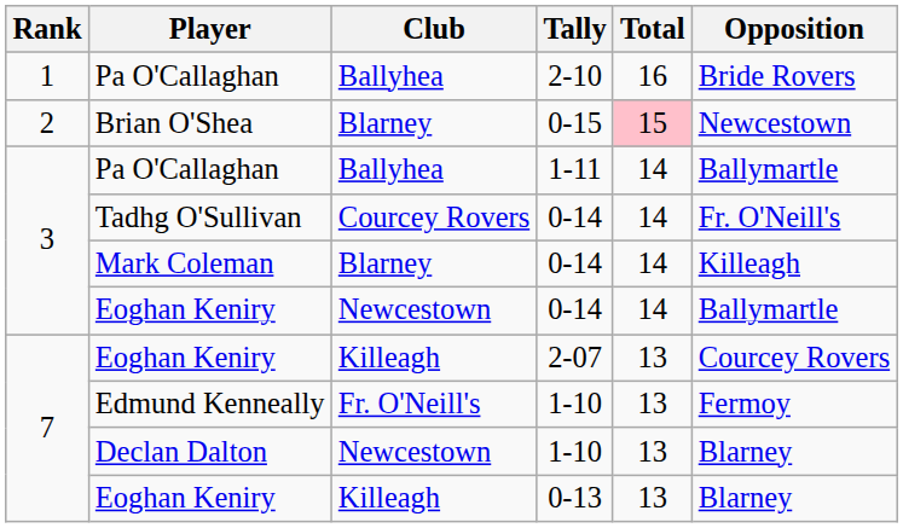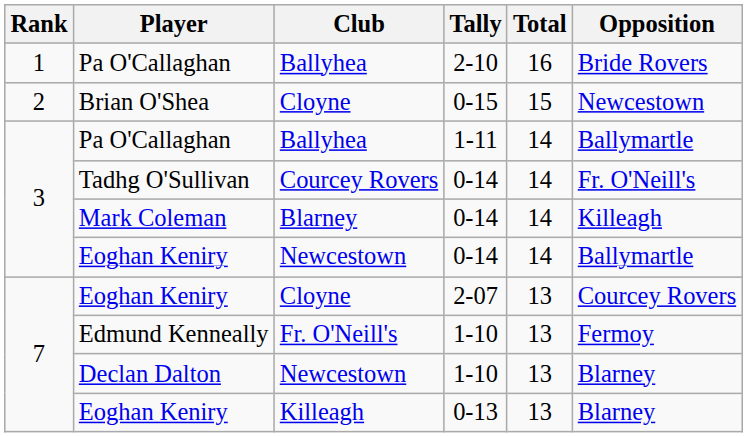 <table class="wikitable">
 <tr>
 <th>Rank</th>
 <th>Player</th>
 <th>Club</th>
 <th>Tally</th>
 <th>Total</th>
 <th>Opposition</th>
 </tr>
 <tr>
 <td rowspan="1" style="text-align:center;">1</td>
 <td>Pa O'Callaghan</td>
 <td><a href='#'>Ballyhea</a></td>
 <td align=center>2-10</td>
 <td align=center>16</td>
 <td><a href='#'>Bride Rovers</a></td>
 </tr>
 <tr>
 <td rowspan="1" style="text-align:center;">2</td>
 <td>Brian O'Shea</td>
-<td><a href='#'>Blarney</a></td>
+<td><a href='#'>Cloyne</a></td>
 <td align=center>0-15</td>
-<td align=center style="background: pink;">15</td>
+<td align=center>15</td>
 <td><a href='#'>Newcestown</a></td>
 </tr>
 <tr>
 <td rowspan="4" style="text-align:center;">3</td>
 <td>Pa O'Callaghan</td>
 <td><a href='#'>Ballyhea</a></td>
 <td align=center>1-11</td>
 <td align=center>14</td>
 <td><a href='#'>Ballymartle</a></td>
 </tr>
 <tr>
 <td>Tadhg O'Sullivan</td>
 <td><a href='#'>Courcey Rovers</a></td>
 <td align=center>0-14</td>
 <td align=center>14</td>
 <td><a href='#'>Fr. O'Neill's</a></td>
 </tr>
 <tr>
 <td><a href='#'>Mark Coleman</a></td>
 <td><a href='#'>Blarney</a></td>
 <td align=center>0-14</td>
 <td align=center>14</td>
 <td><a href='#'>Killeagh</a></td>
 </tr>
 <tr>
 <td><a href='#'>Eoghan Keniry</a></td>
 <td><a href='#'>Newcestown</a></td>
 <td align=center>0-14</td>
 <td align=center>14</td>
 <td><a href='#'>Ballymartle</a></td>
 </tr>
 <tr>
 <td rowspan="4" style="text-align:center;">7</td>
 <td><a href='#'>Eoghan Keniry</a></td>
-<td><a href='#'>Killeagh</a></td>
+<td><a href='#'>Cloyne</a></td>
 <td align=center>2-07</td>
 <td align=center>13</td>
 <td><a href='#'>Courcey Rovers</a></td>
 </tr>
 <tr>
 <td>Edmund Kenneally</td>
 <td><a href='#'>Fr. O'Neill's</a></td>
 <td align=center>1-10</td>
 <td align=center>13</td>
 <td><a href='#'>Fermoy</a></td>
 </tr>
 <tr>
 <td><a href='#'>Declan Dalton</a></td>
 <td><a href='#'>Newcestown</a></td>
 <td align=center>1-10</td>
 <td align=center>13</td>
 <td><a href='#'>Blarney</a></td>
 </tr>
 <tr>
 <td><a href='#'>Eoghan Keniry</a></td>
 <td><a href='#'>Killeagh</a></td>
 <td align=center>0-13</td>
 <td align=center>13</td>
 <td><a href='#'>Blarney</a></td>
 </tr>
 </table>
